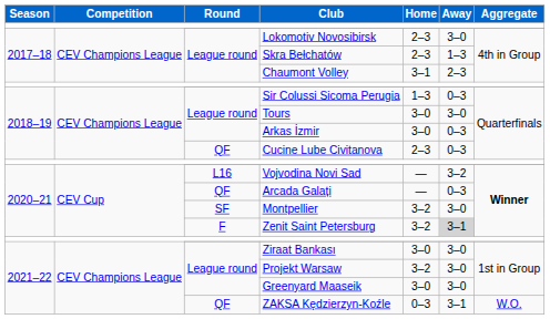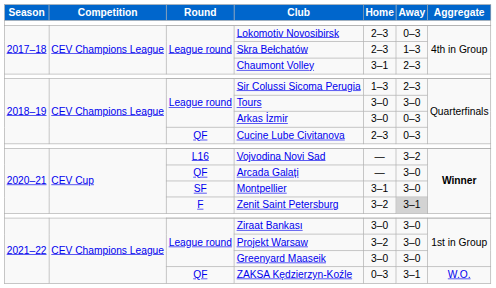 <table class="wikitable">
 <tr>
 <th style="color:#FFFFFF; background-color:#0066cc">Season</th>
 <th style="color:#FFFFFF; background-color:#0066cc">Competition</th>
 <th style="color:#FFFFFF; background-color:#0066cc">Round</th>
 <th style="color:#FFFFFF; background-color:#0066cc">Club</th>
 <th style="color:#FFFFFF; background-color:#0066cc">Home</th>
 <th style="color:#FFFFFF; background-color:#0066cc">Away</th>
 <th style="color:#FFFFFF; background-color:#0066cc">Aggregate</th>
 </tr>
 <tr>
 <td colspan="7" bgcolor=white></td>
 </tr>
 <tr>
 <td rowspan=4><a href='#'>2017–18</a></td>
 <td rowspan=4><a href='#'>CEV Champions League</a></td>
 </tr>
 <tr>
 <td rowspan=3 align=center><a href='#'>League round</a></td>
 <td> <a href='#'>Lokomotiv Novosibirsk</a></td>
 <td align=center>2–3</td>
-<td align=center>3–0</td>
+<td align=center>0–3</td>
 <td rowspan=3 align=center>4th in Group</td>
 </tr>
 <tr>
 <td> <a href='#'>Skra Bełchatów</a></td>
 <td align=center>2–3</td>
 <td align=center>1–3</td>
 </tr>
 <tr>
 <td> <a href='#'>Chaumont Volley</a></td>
 <td align=center>3–1</td>
 <td align=center>2–3</td>
 </tr>
 <tr>
 <td colspan="7" bgcolor=white></td>
 </tr>
 <tr>
 <td rowspan=5><a href='#'>2018–19</a></td>
 <td rowspan=5><a href='#'>CEV Champions League</a></td>
 </tr>
 <tr>
 <td rowspan=3 align=center><a href='#'>League round</a></td>
 <td> <a href='#'>Sir Colussi Sicoma Perugia</a></td>
 <td align=center>1–3</td>
-<td align=center>0–3</td>
+<td align=center>2–3</td>
 <td rowspan=4 align=center>Quarterfinals</td>
 </tr>
 <tr>
 <td> <a href='#'>Tours</a></td>
 <td align=center>3–0</td>
 <td align=center>3–0</td>
 </tr>
 <tr>
 <td> <a href='#'>Arkas İzmir</a></td>
 <td align=center>3–0</td>
 <td align=center>0–3</td>
 </tr>
 <tr>
 <td align=center><a href='#'>QF</a></td>
 <td> <a href='#'>Cucine Lube Civitanova</a></td>
 <td align=center>2–3</td>
 <td align=center>0–3</td>
 </tr>
 <tr>
 <td colspan="7" bgcolor=white></td>
 </tr>
 <tr>
 <td rowspan=5><a href='#'>2020–21</a></td>
 <td rowspan=5><a href='#'>CEV Cup</a></td>
 </tr>
 <tr>
 <td align=center><a href='#'>L16</a></td>
 <td> <a href='#'>Vojvodina Novi Sad</a></td>
 <td align=center>—</td>
 <td align=center>3–2</td>
 <td rowspan=4 align=center><strong>Winner</strong></td>
 </tr>
 <tr>
 <td align=center><a href='#'>QF</a></td>
 <td> <a href='#'>Arcada Galați</a></td>
 <td align=center>—</td>
-<td align=center>0–3</td>
+<td align=center>3–0</td>
 </tr>
 <tr>
 <td align=center><a href='#'>SF</a></td>
 <td> <a href='#'>Montpellier</a></td>
-<td align=center>3–2</td>
+<td align=center>3–1</td>
 <td align=center>3–0</td>
 </tr>
 <tr>
 <td align=center><a href='#'>F</a></td>
 <td> <a href='#'>Zenit Saint Petersburg</a></td>
 <td align=center>3–2</td>
 <td align=center style="background: lightgrey;">3–1</td>
 </tr>
 <tr>
 <td colspan="7" bgcolor=white></td>
 </tr>
 <tr>
 <td rowspan=5><a href='#'>2021–22</a></td>
 <td rowspan=5><a href='#'>CEV Champions League</a></td>
 </tr>
 <tr>
 <td rowspan=3 align=center><a href='#'>League round</a></td>
 <td> <a href='#'>Ziraat Bankası</a></td>
 <td align=center>3–0</td>
 <td align=center>3–0</td>
 <td rowspan=3 align=center>1st in Group</td>
 </tr>
 <tr>
 <td> <a href='#'>Projekt Warsaw</a></td>
 <td align=center>3–2</td>
 <td align=center>3–0</td>
 </tr>
 <tr>
 <td> <a href='#'>Greenyard Maaseik</a></td>
 <td align=center>3–0</td>
 <td align=center>3–0</td>
 </tr>
 <tr>
 <td align=center><a href='#'>QF</a></td>
 <td> <a href='#'>ZAKSA Kędzierzyn-Koźle</a></td>
 <td align=center>0–3</td>
 <td align=center>3–1</td>
 <td align=center><a href='#'>W.O.</a></td>
 </tr>
 </table>
